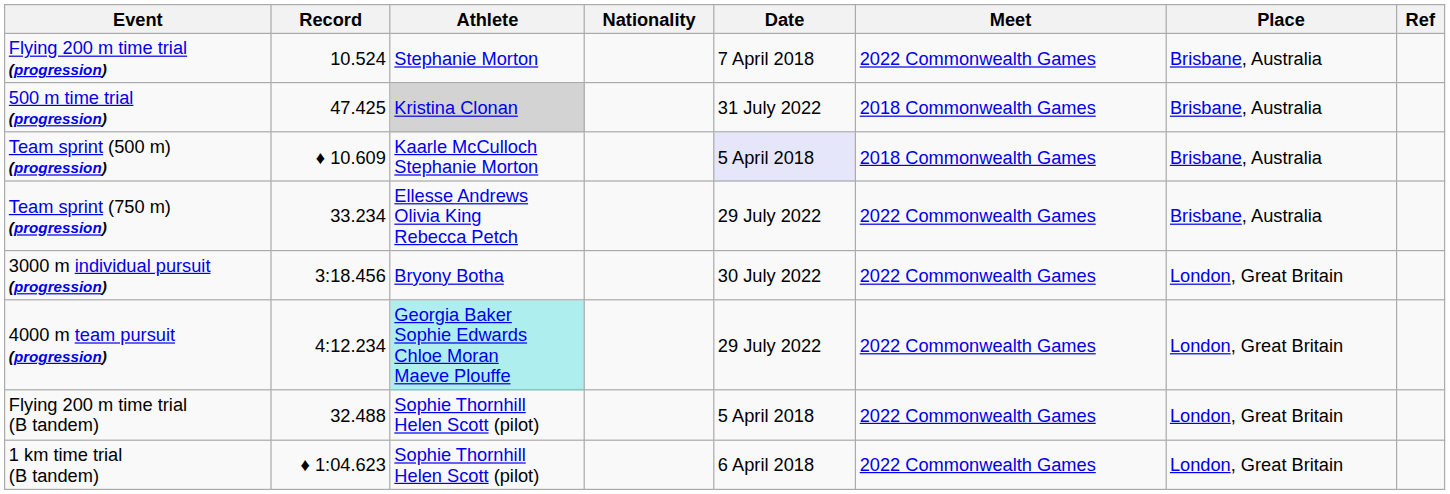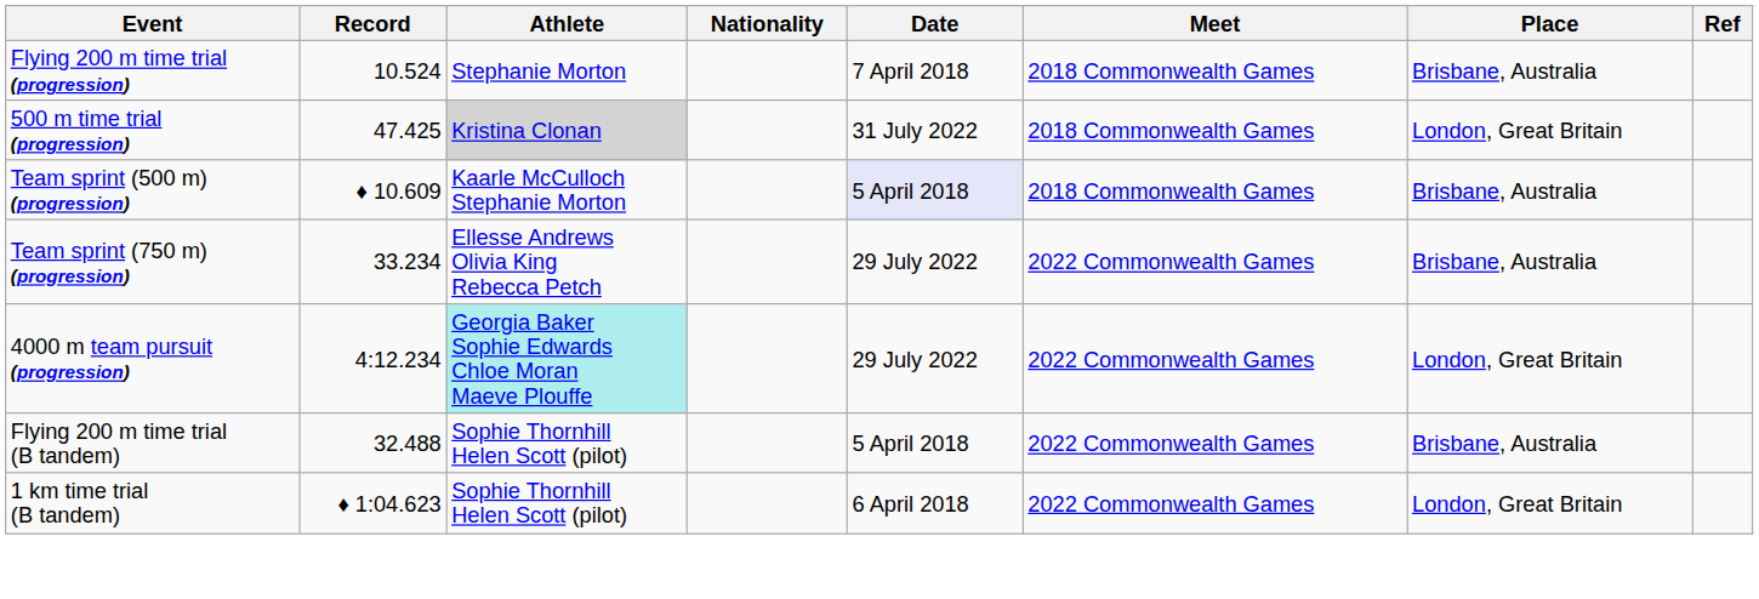 <table class="wikitable" style="font-size:95%; width: 95%;">
 <tr>
 <th>Event</th>
 <th>Record</th>
 <th>Athlete</th>
 <th>Nationality</th>
 <th>Date</th>
 <th>Meet</th>
 <th>Place</th>
 <th>Ref</th>
 </tr>
 <tr>
 <td><a href='#'>Flying 200 m time trial</a><br><small><em> <strong>(<a href='#'>progression</a>)</strong> </em></small></td>
 <td align=right>10.524</td>
 <td><a href='#'>Stephanie Morton</a></td>
 <td></td>
 <td>7 April 2018</td>
-<td><a href='#'>2022 Commonwealth Games</a></td>
+<td><a href='#'>2018 Commonwealth Games</a></td>
 <td><a href='#'>Brisbane</a>, Australia</td>
 <td></td>
 </tr>
 <tr>
 <td><a href='#'>500 m time trial</a><br><small><em> <strong>(<a href='#'>progression</a>)</strong> </em></small></td>
 <td align=right>47.425</td>
 <td style="background: lightgrey;"><a href='#'>Kristina Clonan</a></td>
 <td></td>
 <td>31 July 2022</td>
 <td><a href='#'>2018 Commonwealth Games</a></td>
-<td><a href='#'>Brisbane</a>, Australia</td>
+<td><a href='#'>London</a>, Great Britain</td>
 <td></td>
 </tr>
 <tr>
 <td><a href='#'>Team sprint</a> (500 m)<br><small><em> <strong>(<a href='#'>progression</a>)</strong> </em></small></td>
 <td align=right>♦ 10.609</td>
 <td><a href='#'>Kaarle McCulloch</a><br><a href='#'>Stephanie Morton</a></td>
 <td></td>
 <td style="background: lavender;">5 April 2018</td>
 <td><a href='#'>2018 Commonwealth Games</a></td>
 <td><a href='#'>Brisbane</a>, Australia</td>
 <td></td>
 </tr>
 <tr>
 <td><a href='#'>Team sprint</a> (750 m)<br><small><em> <strong>(<a href='#'>progression</a>)</strong> </em></small></td>
 <td align=right>33.234</td>
 <td><a href='#'>Ellesse Andrews</a><br><a href='#'>Olivia King</a><br><a href='#'>Rebecca Petch</a></td>
 <td></td>
 <td>29 July 2022</td>
 <td><a href='#'>2022 Commonwealth Games</a></td>
 <td><a href='#'>Brisbane</a>, Australia</td>
 <td></td>
 </tr>
 <tr>
-<td>3000 m <a href='#'>individual pursuit</a><br><small><em> <strong>(<a href='#'>progression</a>)</strong> </em></small></td>
-<td align=right>3:18.456</td>
-<td><a href='#'>Bryony Botha</a></td>
-<td></td>
-<td>30 July 2022</td>
-<td><a href='#'>2022 Commonwealth Games</a></td>
-<td><a href='#'>London</a>, Great Britain</td>
-<td></td>
-</tr>
-<tr>
 <td>4000 m <a href='#'>team pursuit</a><br><small><em> <strong>(<a href='#'>progression</a>)</strong> </em></small></td>
 <td align=right>4:12.234</td>
 <td style="background: paleturquoise;"><a href='#'>Georgia Baker</a><br><a href='#'>Sophie Edwards</a><br><a href='#'>Chloe Moran</a><br><a href='#'>Maeve Plouffe</a></td>
 <td></td>
 <td>29 July 2022</td>
 <td><a href='#'>2022 Commonwealth Games</a></td>
 <td><a href='#'>London</a>, Great Britain</td>
 <td></td>
 </tr>
 <tr>
 <td>Flying 200 m time trial<br>(B tandem)</td>
 <td align=right>32.488</td>
 <td><a href='#'>Sophie Thornhill</a><br><a href='#'>Helen Scott</a> (pilot)</td>
 <td></td>
 <td>5 April 2018</td>
 <td><a href='#'>2022 Commonwealth Games</a></td>
-<td><a href='#'>London</a>, Great Britain</td>
+<td><a href='#'>Brisbane</a>, Australia</td>
 <td></td>
 </tr>
 <tr>
 <td>1 km time trial<br>(B tandem)</td>
 <td align=right>♦ 1:04.623</td>
 <td><a href='#'>Sophie Thornhill</a><br><a href='#'>Helen Scott</a> (pilot)</td>
 <td></td>
 <td>6 April 2018</td>
 <td><a href='#'>2022 Commonwealth Games</a></td>
 <td><a href='#'>London</a>, Great Britain</td>
 <td></td>
 </tr>
 </table>
